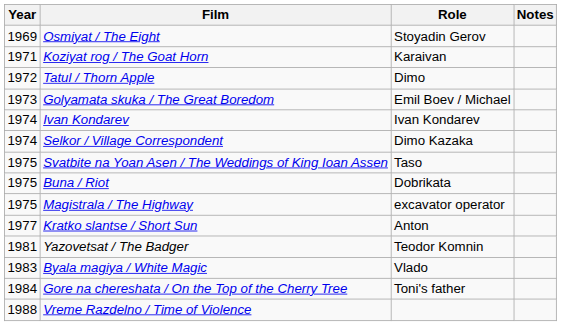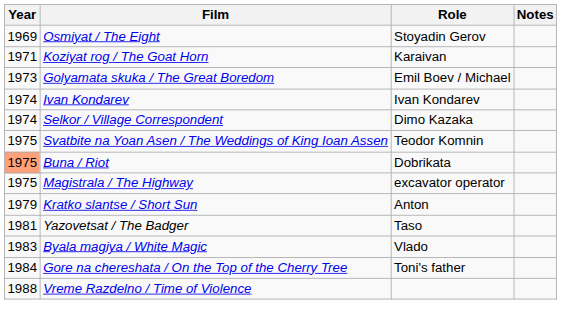 <table class="wikitable">
 <tr>
 <th>Year</th>
 <th>Film</th>
 <th>Role</th>
 <th>Notes</th>
 </tr>
 <tr>
 <td>1969</td>
 <td><a href='#'><em>Osmiyat / The Eight</em></a></td>
 <td>Stoyadin Gerov</td>
 <td></td>
 </tr>
 <tr>
 <td>1971</td>
 <td><a href='#'><em>Koziyat rog / The Goat Horn</em></a></td>
 <td>Karaivan</td>
-<td></td>
-</tr>
-<tr>
-<td>1972</td>
-<td><a href='#'><em>Tatul / Thorn Apple</em></a></td>
-<td>Dimo</td>
 <td></td>
 </tr>
 <tr>
 <td>1973</td>
 <td><a href='#'><em>Golyamata skuka / The Great Boredom</em></a></td>
 <td>Emil Boev / Michael</td>
 <td></td>
 </tr>
 <tr>
 <td>1974</td>
 <td><em><a href='#'>Ivan Kondarev</a></em></td>
 <td>Ivan Kondarev</td>
 <td></td>
 </tr>
 <tr>
 <td>1974</td>
 <td><a href='#'><em>Selkor / Village Correspondent</em></a></td>
 <td>Dimo Kazaka</td>
 <td></td>
 </tr>
 <tr>
 <td>1975</td>
 <td><a href='#'><em>Svatbite na Yoan Asen / The Weddings of King Ioan Assen</em></a></td>
-<td>Taso</td>
+<td>Teodor Komnin</td>
 <td></td>
 </tr>
 <tr>
-<td>1975</td>
+<td style="background: lightsalmon;">1975</td>
 <td><a href='#'><em>Buna / Riot</em></a></td>
 <td>Dobrikata</td>
 <td></td>
 </tr>
 <tr>
 <td>1975</td>
 <td><a href='#'><em>Magistrala / The Highway</em></a></td>
 <td>excavator operator</td>
 <td></td>
 </tr>
 <tr>
-<td>1977</td>
+<td>1979</td>
 <td><a href='#'><em>Kratko slantse / Short Sun</em></a></td>
 <td>Anton</td>
 <td></td>
 </tr>
 <tr>
 <td>1981</td>
 <td><em>Yazovetsat / The Badger</em></td>
-<td>Teodor Komnin</td>
+<td>Taso</td>
 <td></td>
 </tr>
 <tr>
 <td>1983</td>
 <td><a href='#'><em>Byala magiya / White Magic</em></a></td>
 <td>Vlado</td>
 <td></td>
 </tr>
 <tr>
 <td>1984</td>
 <td><a href='#'><em>Gore na chereshata / On the Top of the Cherry Tree</em></a></td>
 <td>Toni's father</td>
 <td></td>
 </tr>
 <tr>
 <td>1988</td>
 <td><a href='#'><em>Vreme Razdelno / Time of Violence</em></a></td>
 <td></td>
 <td></td>
 </tr>
 </table>
